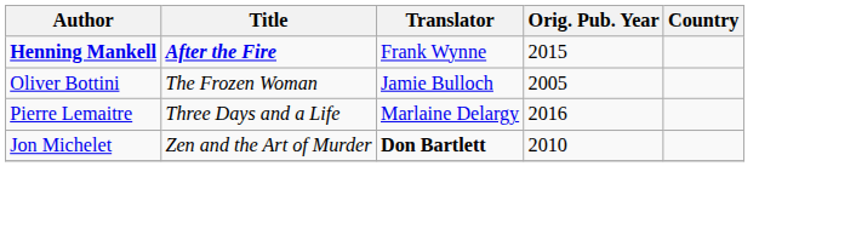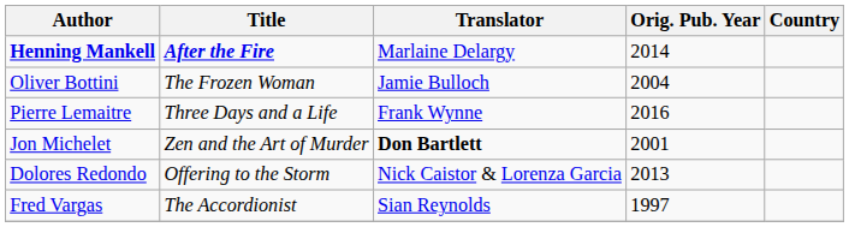 <table class="wikitable">
 <tr>
 <th>Author</th>
 <th>Title</th>
 <th>Translator</th>
 <th>Orig. Pub. Year</th>
 <th>Country</th>
 </tr>
 <tr>
 <td><strong><a href='#'>Henning Mankell</a></strong></td>
 <td><strong><em><a href='#'>After the Fire</a></em></strong></td>
-<td><a href='#'>Frank Wynne</a></td>
-<td>2015</td>
+<td><a href='#'>Marlaine Delargy</a></td>
+<td>2014</td>
 <td></td>
 </tr>
 <tr>
 <td><a href='#'>Oliver Bottini</a></td>
 <td><em>The Frozen Woman</em></td>
 <td><a href='#'>Jamie Bulloch</a></td>
-<td>2005</td>
+<td>2004</td>
 <td></td>
 </tr>
 <tr>
 <td><a href='#'>Pierre Lemaitre</a></td>
 <td><em>Three Days and a Life</em></td>
-<td><a href='#'>Marlaine Delargy</a></td>
+<td><a href='#'>Frank Wynne</a></td>
 <td>2016</td>
 <td></td>
 </tr>
 <tr>
 <td><a href='#'>Jon Michelet</a></td>
 <td><em>Zen and the Art of Murder</em></td>
 <td><strong>Don Bartlett</strong></td>
-<td>2010</td>
+<td>2001</td>
+<td></td>
+</tr>
+<tr>
+<td><a href='#'>Dolores Redondo</a></td>
+<td><em>Offering to the Storm</em></td>
+<td><a href='#'>Nick Caistor</a> & <a href='#'>Lorenza Garcia</a></td>
+<td>2013</td>
+<td></td>
+</tr>
+<tr>
+<td><a href='#'>Fred Vargas</a></td>
+<td><em>The Accordionist</em></td>
+<td><a href='#'>Sian Reynolds</a></td>
+<td>1997</td>
 <td></td>
 </tr>
 <tr>
 </tr>
 </table>
